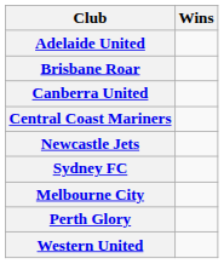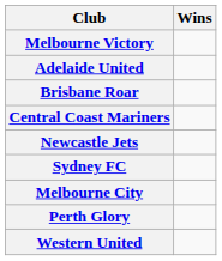 <table class="sortable wikitable plainrowheaders">
 <tr>
 <th>Club</th>
 <th>Wins</th>
+</tr>
+<tr>
+<th scope="row"><a href='#'>Melbourne Victory</a></th>
+<td align="center"></td>
 </tr>
 <tr>
 <th scope="row"><a href='#'>Adelaide United</a></th>
 <td align="center"></td>
 </tr>
 <tr>
 <th scope="row"><a href='#'>Brisbane Roar</a></th>
-<td align="center"></td>
-</tr>
-<tr>
-<th scope="row"><a href='#'>Canberra United</a></th>
 <td align="center"></td>
 </tr>
 <tr>
 <th scope="row"><a href='#'>Central Coast Mariners</a></th>
 <td align="center"></td>
 </tr>
 <tr>
 <th scope="row"><a href='#'>Newcastle Jets</a></th>
 <td align="center"></td>
 </tr>
 <tr>
 <th scope="row"><a href='#'>Sydney FC</a></th>
 <td align="center"></td>
 </tr>
 <tr>
 <th scope="row"><a href='#'>Melbourne City</a></th>
 <td align="center"></td>
 </tr>
 <tr>
 <th scope="row"><a href='#'>Perth Glory</a></th>
 <td align="center"></td>
 </tr>
 <tr>
 <th scope="row"><a href='#'>Western United</a></th>
 <td align="center"></td>
 </tr>
 </table>
